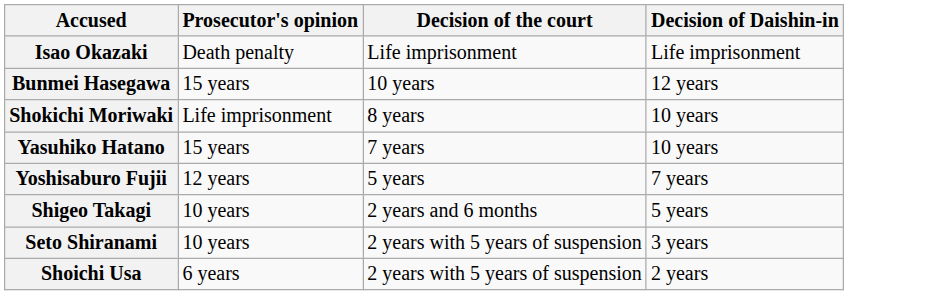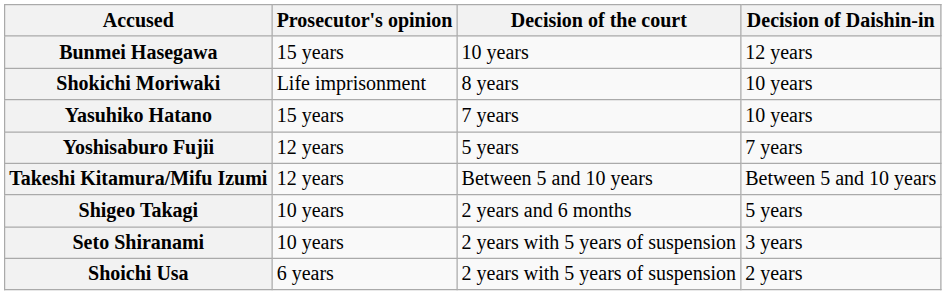 <table class="wikitable">
 <tr>
 <th>Accused</th>
 <th>Prosecutor's opinion</th>
 <th>Decision of the court</th>
 <th>Decision of Daishin-in</th>
-</tr>
-<tr>
-<th>Isao Okazaki</th>
-<td>Death penalty</td>
-<td>Life imprisonment</td>
-<td>Life imprisonment</td>
 </tr>
 <tr>
 <th>Bunmei Hasegawa</th>
 <td>15 years</td>
 <td>10 years</td>
 <td>12 years</td>
 </tr>
 <tr>
 <th>Shokichi Moriwaki</th>
 <td>Life imprisonment</td>
 <td>8 years</td>
 <td>10 years</td>
 </tr>
 <tr>
 <th>Yasuhiko Hatano</th>
 <td>15 years</td>
 <td>7 years</td>
 <td>10 years</td>
 </tr>
 <tr>
 <th>Yoshisaburo Fujii</th>
 <td>12 years</td>
 <td>5 years</td>
 <td>7 years</td>
 </tr>
 <tr>
+<th>Takeshi Kitamura/Mifu Izumi</th>
+<td>12 years</td>
+<td>Between 5 and 10 years</td>
+<td>Between 5 and 10 years</td>
+</tr>
+<tr>
 <th>Shigeo Takagi</th>
 <td>10 years</td>
 <td>2 years and 6 months</td>
 <td>5 years</td>
 </tr>
 <tr>
 <th>Seto Shiranami</th>
 <td>10 years</td>
 <td>2 years with 5 years of suspension</td>
 <td>3 years</td>
 </tr>
 <tr>
 <th>Shoichi Usa</th>
 <td>6 years</td>
 <td>2 years with 5 years of suspension</td>
 <td>2 years</td>
 </tr>
 </table>
